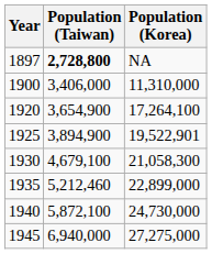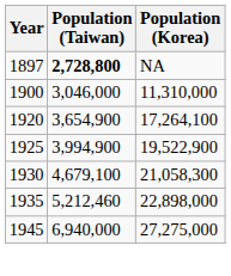 <table class=wikitable>
 <tr>
 <th>Year</th>
 <th>Population <br>(Taiwan)</th>
 <th>Population <br>(Korea)</th>
 </tr>
 <tr>
 <td>1897</td>
 <td><strong>2,728,800</strong></td>
 <td>NA</td>
 </tr>
 <tr>
 <td>1900</td>
-<td>3,406,000</td>
+<td>3,046,000</td>
 <td>11,310,000</td>
 </tr>
 <tr>
 <td>1920</td>
 <td>3,654,900</td>
 <td>17,264,100</td>
 </tr>
 <tr>
 <td>1925</td>
-<td>3,894,900</td>
-<td>19,522,901</td>
+<td>3,994,900</td>
+<td>19,522,900</td>
 </tr>
 <tr>
 <td>1930</td>
 <td>4,679,100</td>
 <td>21,058,300</td>
 </tr>
 <tr>
 <td>1935</td>
 <td>5,212,460</td>
-<td>22,899,000</td>
-</tr>
-<tr>
-<td>1940</td>
-<td>5,872,100</td>
-<td>24,730,000</td>
+<td>22,898,000</td>
 </tr>
 <tr>
 <td>1945</td>
 <td>6,940,000</td>
 <td>27,275,000</td>
 </tr>
 </table>
